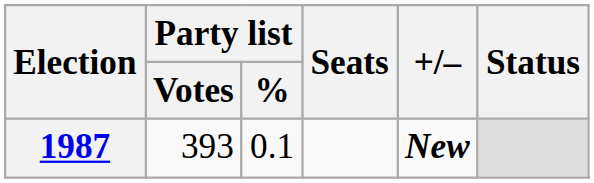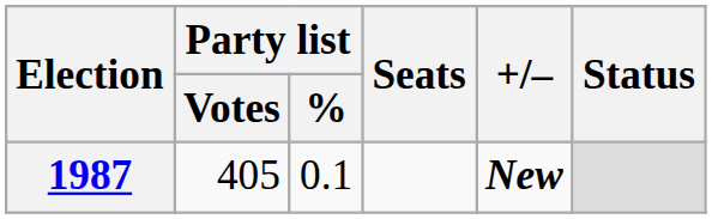 <table class="wikitable" style="font-size:97%; text-align:right;">
 <tr>
 <th rowspan=2>Election</th>
 <th colspan=2>Party list</th>
 <th rowspan=2>Seats</th>
 <th rowspan=2>+/–</th>
 <th rowspan=2>Status</th>
 </tr>
 <tr>
 <th>Votes</th>
 <th>%</th>
 </tr>
 <tr>
 <th><a href='#'>1987</a></th>
-<td>393</td>
+<td>405</td>
 <td>0.1</td>
 <td></td>
 <td><strong><em>New</em></strong></td>
 <td align=center style="background:#ddd;"></td>
 </tr>
 </table>
